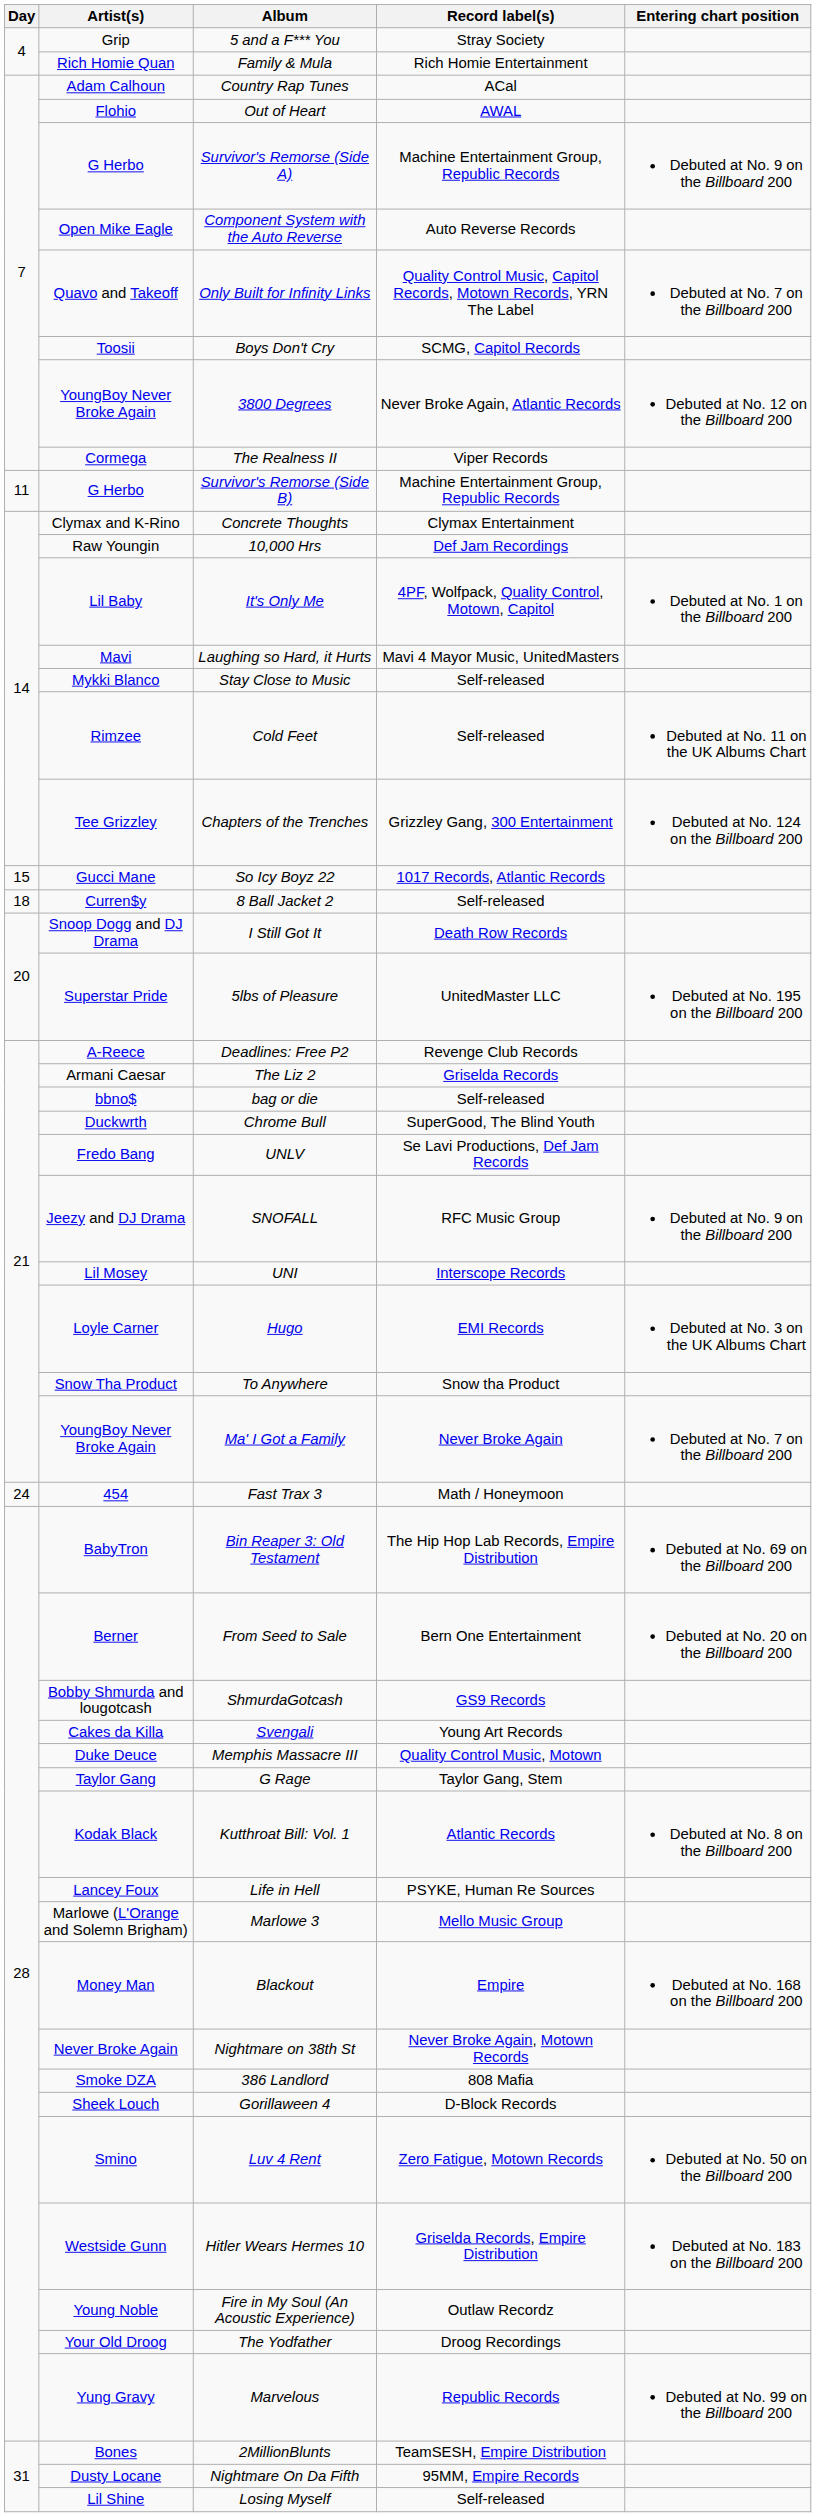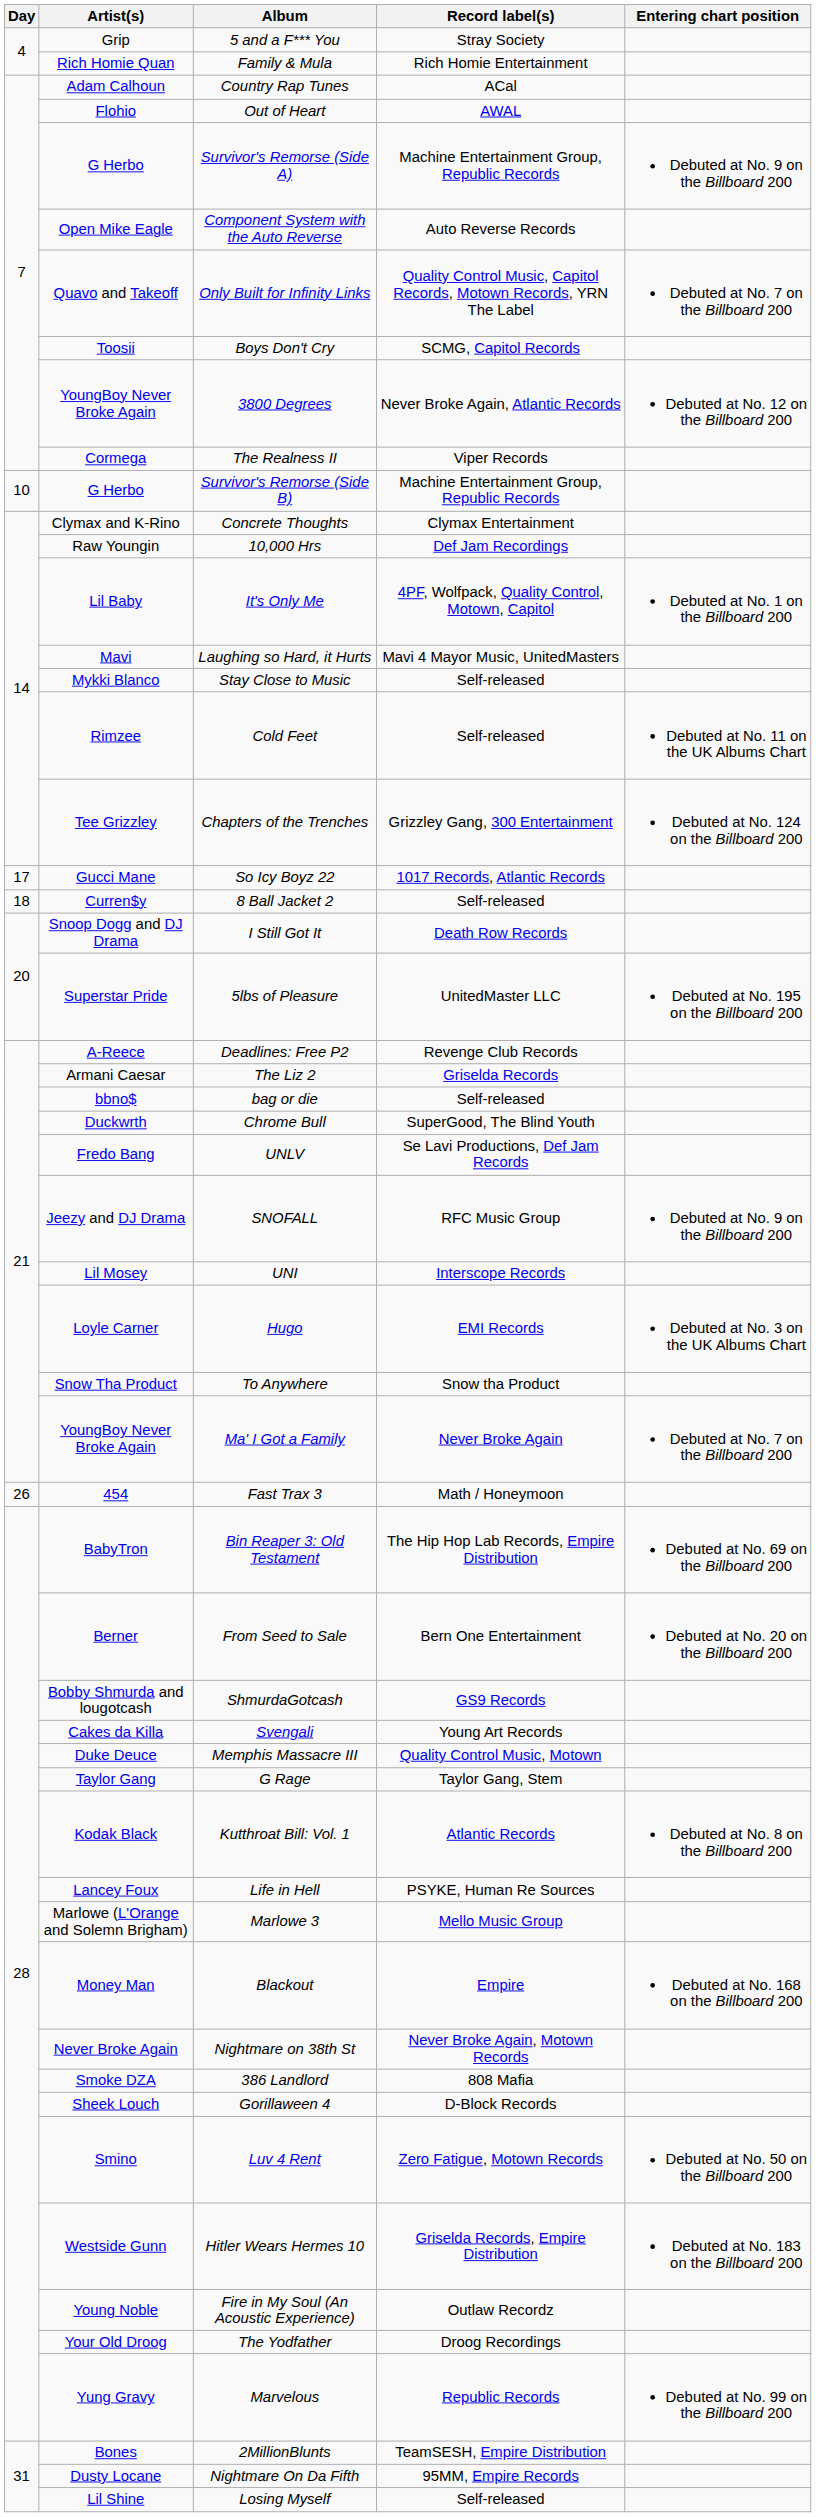 <table class="wikitable" style="text-align:center;">
 <tr>
 <th scope="col">Day</th>
 <th scope="col">Artist(s)</th>
 <th scope="col">Album</th>
 <th scope="col">Record label(s)</th>
 <th>Entering chart position</th>
 </tr>
 <tr>
 <td rowspan="2">4</td>
 <td>Grip</td>
 <td><em>5 and a F*** You</em></td>
 <td>Stray Society</td>
 <td></td>
 </tr>
 <tr>
 <td><a href='#'>Rich Homie Quan</a></td>
 <td><em>Family & Mula</em></td>
 <td>Rich Homie Entertainment</td>
 <td></td>
 </tr>
 <tr>
 <td rowspan="8">7</td>
 <td><a href='#'>Adam Calhoun</a></td>
 <td><em>Country Rap Tunes</em></td>
 <td>ACal</td>
 <td></td>
 </tr>
 <tr>
 <td><a href='#'>Flohio</a></td>
 <td><em>Out of Heart</em></td>
 <td><a href='#'>AWAL</a></td>
 <td></td>
 </tr>
 <tr>
 <td><a href='#'>G Herbo</a></td>
 <td><em><a href='#'>Survivor's Remorse (Side A)</a></em></td>
 <td>Machine Entertainment Group, <a href='#'>Republic Records</a></td>
 <td><br><ul><li>Debuted at No. 9 on the <em>Billboard</em> 200</li></ul></td>
 </tr>
 <tr>
 <td><a href='#'>Open Mike Eagle</a></td>
 <td><em><a href='#'>Component System with the Auto Reverse</a></em></td>
 <td>Auto Reverse Records</td>
 <td></td>
 </tr>
 <tr>
 <td><a href='#'>Quavo</a> and <a href='#'>Takeoff</a></td>
 <td><em><a href='#'>Only Built for Infinity Links</a></em></td>
 <td><a href='#'>Quality Control Music</a>, <a href='#'>Capitol Records</a>, <a href='#'>Motown Records</a>, YRN The Label</td>
 <td><br><ul><li>Debuted at No. 7 on the <em>Billboard</em> 200</li></ul></td>
 </tr>
 <tr>
 <td><a href='#'>Toosii</a></td>
 <td><em>Boys Don't Cry</em></td>
 <td>SCMG, <a href='#'>Capitol Records</a></td>
 <td></td>
 </tr>
 <tr>
 <td><a href='#'>YoungBoy Never Broke Again</a></td>
 <td><em><a href='#'>3800 Degrees</a></em></td>
 <td>Never Broke Again, <a href='#'>Atlantic Records</a></td>
 <td><br><ul><li>Debuted at No. 12 on the <em>Billboard</em> 200</li></ul></td>
 </tr>
 <tr>
 <td><a href='#'>Cormega</a></td>
 <td><em>The Realness II</em></td>
 <td>Viper Records</td>
 <td></td>
 </tr>
 <tr>
-<td>11</td>
+<td>10</td>
 <td><a href='#'>G Herbo</a></td>
 <td><em><a href='#'>Survivor's Remorse (Side B)</a></em></td>
 <td>Machine Entertainment Group, <a href='#'>Republic Records</a></td>
 <td></td>
 </tr>
 <tr>
 <td rowspan="7">14</td>
 <td>Clymax and K-Rino</td>
 <td><em>Concrete Thoughts</em></td>
 <td>Clymax Entertainment</td>
 <td></td>
 </tr>
 <tr>
 <td>Raw Youngin</td>
 <td><em>10,000 Hrs</em></td>
 <td><a href='#'>Def Jam Recordings</a></td>
 <td></td>
 </tr>
 <tr>
 <td><a href='#'>Lil Baby</a></td>
 <td><em><a href='#'>It's Only Me</a></em></td>
 <td><a href='#'>4PF</a>, Wolfpack, <a href='#'>Quality Control</a>, <a href='#'>Motown</a>, <a href='#'>Capitol</a></td>
 <td><br><ul><li>Debuted at No. 1 on the <em>Billboard</em> 200</li></ul></td>
 </tr>
 <tr>
 <td><a href='#'>Mavi</a></td>
 <td><em>Laughing so Hard, it Hurts</em></td>
 <td>Mavi 4 Mayor Music, UnitedMasters</td>
 <td></td>
 </tr>
 <tr>
 <td><a href='#'>Mykki Blanco</a></td>
 <td><em>Stay Close to Music</em></td>
 <td>Self-released</td>
 <td></td>
 </tr>
 <tr>
 <td><a href='#'>Rimzee</a></td>
 <td><em>Cold Feet</em></td>
 <td>Self-released</td>
 <td><br><ul><li>Debuted at No. 11 on the UK Albums Chart</li></ul></td>
 </tr>
 <tr>
 <td><a href='#'>Tee Grizzley</a></td>
 <td><em>Chapters of the Trenches</em></td>
 <td>Grizzley Gang, <a href='#'>300 Entertainment</a></td>
 <td><br><ul><li>Debuted at No. 124 on the <em>Billboard</em> 200</li></ul></td>
 </tr>
 <tr>
-<td>15</td>
+<td>17</td>
 <td><a href='#'>Gucci Mane</a></td>
 <td><em>So Icy Boyz 22</em></td>
 <td><a href='#'>1017 Records</a>, <a href='#'>Atlantic Records</a></td>
 <td></td>
 </tr>
 <tr>
 <td>18</td>
 <td><a href='#'>Curren$y</a></td>
 <td><em>8 Ball Jacket 2</em></td>
 <td>Self-released</td>
 <td></td>
 </tr>
 <tr>
 <td rowspan="2">20</td>
 <td><a href='#'>Snoop Dogg</a> and <a href='#'>DJ Drama</a></td>
 <td><em>I Still Got It</em></td>
 <td><a href='#'>Death Row Records</a></td>
 <td></td>
 </tr>
 <tr>
 <td><a href='#'>Superstar Pride</a></td>
 <td><em>5lbs of Pleasure</em></td>
 <td>UnitedMaster LLC</td>
 <td><br><ul><li>Debuted at No. 195 on the <em>Billboard</em> 200</li></ul></td>
 </tr>
 <tr>
 <td rowspan="10">21</td>
 <td><a href='#'>A-Reece</a></td>
 <td><em>Deadlines: Free P2</em></td>
 <td>Revenge Club Records</td>
 <td></td>
 </tr>
 <tr>
 <td>Armani Caesar</td>
 <td><em>The Liz 2</em></td>
 <td><a href='#'>Griselda Records</a></td>
 <td></td>
 </tr>
 <tr>
 <td><a href='#'>bbno$</a></td>
 <td><em>bag or die</em></td>
 <td>Self-released</td>
 <td></td>
 </tr>
 <tr>
 <td><a href='#'>Duckwrth</a></td>
 <td><em>Chrome Bull</em></td>
 <td>SuperGood, The Blind Youth</td>
 <td></td>
 </tr>
 <tr>
 <td><a href='#'>Fredo Bang</a></td>
 <td><em>UNLV</em></td>
 <td>Se Lavi Productions, <a href='#'>Def Jam Records</a></td>
 <td></td>
 </tr>
 <tr>
 <td><a href='#'>Jeezy</a> and <a href='#'>DJ Drama</a></td>
 <td><em>SNOFALL</em></td>
 <td>RFC Music Group</td>
 <td><br><ul><li>Debuted at No. 9 on the <em>Billboard</em> 200</li></ul></td>
 </tr>
 <tr>
 <td><a href='#'>Lil Mosey</a></td>
 <td><em>UNI</em></td>
 <td><a href='#'>Interscope Records</a></td>
 <td></td>
 </tr>
 <tr>
 <td><a href='#'>Loyle Carner</a></td>
 <td><em><a href='#'>Hugo</a></em></td>
 <td><a href='#'>EMI Records</a></td>
 <td><br><ul><li>Debuted at No. 3 on the UK Albums Chart</li></ul></td>
 </tr>
 <tr>
 <td><a href='#'>Snow Tha Product</a></td>
 <td><em>To Anywhere</em></td>
 <td>Snow tha Product</td>
 <td></td>
 </tr>
 <tr>
 <td><a href='#'>YoungBoy Never Broke Again</a></td>
 <td><em><a href='#'>Ma' I Got a Family</a></em></td>
 <td><a href='#'>Never Broke Again</a></td>
 <td><br><ul><li>Debuted at No. 7 on the <em>Billboard</em> 200</li></ul></td>
 </tr>
 <tr>
-<td>24</td>
+<td>26</td>
 <td><a href='#'>454</a></td>
 <td><em>Fast Trax 3</em></td>
 <td>Math / Honeymoon</td>
 <td></td>
 </tr>
 <tr>
 <td rowspan="18">28</td>
 <td><a href='#'>BabyTron</a></td>
 <td><em><a href='#'>Bin Reaper 3: Old Testament</a></em></td>
 <td>The Hip Hop Lab Records, <a href='#'>Empire Distribution</a></td>
 <td><br><ul><li>Debuted at No. 69 on the <em>Billboard</em> 200</li></ul></td>
 </tr>
 <tr>
 <td><a href='#'>Berner</a></td>
 <td><em>From Seed to Sale</em></td>
 <td>Bern One Entertainment</td>
 <td><br><ul><li>Debuted at No. 20 on the <em>Billboard</em> 200</li></ul></td>
 </tr>
 <tr>
 <td><a href='#'>Bobby Shmurda</a> and lougotcash</td>
 <td><em>ShmurdaGotcash</em></td>
 <td><a href='#'>GS9 Records</a></td>
 <td></td>
 </tr>
 <tr>
 <td><a href='#'>Cakes da Killa</a></td>
 <td><em><a href='#'>Svengali</a></em></td>
 <td>Young Art Records</td>
 <td></td>
 </tr>
 <tr>
 <td><a href='#'>Duke Deuce</a></td>
 <td><em>Memphis Massacre III</em></td>
 <td><a href='#'>Quality Control Music</a>, <a href='#'>Motown</a></td>
 <td></td>
 </tr>
 <tr>
 <td><a href='#'>Taylor Gang</a></td>
 <td><em>G Rage</em></td>
 <td>Taylor Gang, Stem</td>
 <td></td>
 </tr>
 <tr>
 <td><a href='#'>Kodak Black</a></td>
 <td><em>Kutthroat Bill: Vol. 1</em></td>
 <td><a href='#'>Atlantic Records</a></td>
 <td><br><ul><li>Debuted at No. 8 on the <em>Billboard</em> 200</li></ul></td>
 </tr>
 <tr>
 <td><a href='#'>Lancey Foux</a></td>
 <td><em>Life in Hell</em></td>
 <td>PSYKE, Human Re Sources</td>
 <td></td>
 </tr>
 <tr>
 <td>Marlowe (<a href='#'>L'Orange</a> and Solemn Brigham)</td>
 <td><em>Marlowe 3</em></td>
 <td><a href='#'>Mello Music Group</a></td>
 <td></td>
 </tr>
 <tr>
 <td><a href='#'>Money Man</a></td>
 <td><em>Blackout</em></td>
 <td><a href='#'>Empire</a></td>
 <td><br><ul><li>Debuted at No. 168 on the <em>Billboard</em> 200</li></ul></td>
 </tr>
 <tr>
 <td><a href='#'>Never Broke Again</a></td>
 <td><em>Nightmare on 38th St</em></td>
 <td><a href='#'>Never Broke Again</a>, <a href='#'>Motown Records</a></td>
 <td></td>
 </tr>
 <tr>
 <td><a href='#'>Smoke DZA</a></td>
 <td><em>386 Landlord</em></td>
 <td>808 Mafia</td>
 <td></td>
 </tr>
 <tr>
 <td><a href='#'>Sheek Louch</a></td>
 <td><em>Gorillaween 4</em></td>
 <td>D-Block Records</td>
 <td></td>
 </tr>
 <tr>
 <td><a href='#'>Smino</a></td>
 <td><em><a href='#'>Luv 4 Rent</a></em></td>
 <td><a href='#'>Zero Fatigue</a>, <a href='#'>Motown Records</a></td>
 <td><br><ul><li>Debuted at No. 50 on the <em>Billboard</em> 200</li></ul></td>
 </tr>
 <tr>
 <td><a href='#'>Westside Gunn</a></td>
 <td><em>Hitler Wears Hermes 10</em></td>
 <td><a href='#'>Griselda Records</a>, <a href='#'>Empire Distribution</a></td>
 <td><br><ul><li>Debuted at No. 183 on the <em>Billboard</em> 200</li></ul></td>
 </tr>
 <tr>
 <td><a href='#'>Young Noble</a></td>
 <td><em>Fire in My Soul (An Acoustic Experience)</em></td>
 <td>Outlaw Recordz</td>
 <td></td>
 </tr>
 <tr>
 <td><a href='#'>Your Old Droog</a></td>
 <td><em>The Yodfather</em></td>
 <td>Droog Recordings</td>
 <td></td>
 </tr>
 <tr>
 <td><a href='#'>Yung Gravy</a></td>
 <td><em>Marvelous</em></td>
 <td><a href='#'>Republic Records</a></td>
 <td><br><ul><li>Debuted at No. 99 on the <em>Billboard</em> 200</li></ul></td>
 </tr>
 <tr>
 <td rowspan="3">31</td>
 <td><a href='#'>Bones</a></td>
 <td><em>2MillionBlunts</em></td>
 <td>TeamSESH, <a href='#'>Empire Distribution</a></td>
 <td></td>
 </tr>
 <tr>
 <td><a href='#'>Dusty Locane</a></td>
 <td><em>Nightmare On Da Fifth</em></td>
 <td>95MM, <a href='#'>Empire Records</a></td>
 <td></td>
 </tr>
 <tr>
 <td><a href='#'>Lil Shine</a></td>
 <td><em>Losing Myself</em></td>
 <td>Self-released</td>
 <td></td>
 </tr>
 </table>
